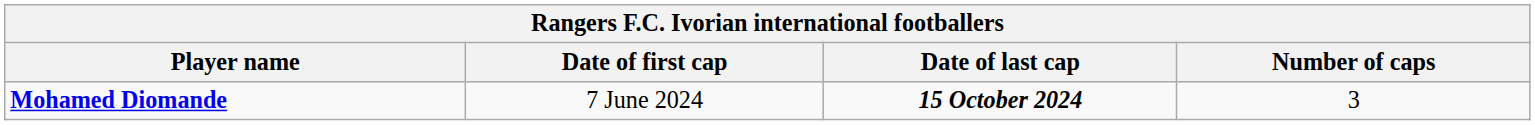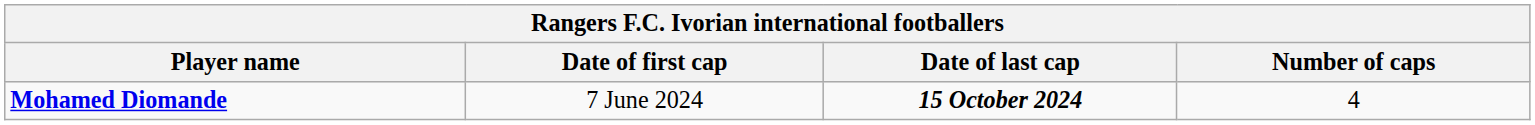 <table class="wikitable plainrowheaders" style="width: 80%;">
 <tr>
 <th colspan=5>Rangers F.C. Ivorian international footballers </th>
 </tr>
 <tr>
 <th scope="col">Player name</th>
 <th scope="col">Date of first cap</th>
 <th scope="col">Date of last cap</th>
 <th scope="col">Number of caps</th>
 </tr>
 <tr>
 <td><strong><a href='#'>Mohamed Diomande</a></strong></td>
 <td align="center">7 June 2024</td>
 <td align="center"><strong><em>15 October 2024</em></strong></td>
-<td align="center">3</td>
+<td align="center">4</td>
 </tr>
 </table>
